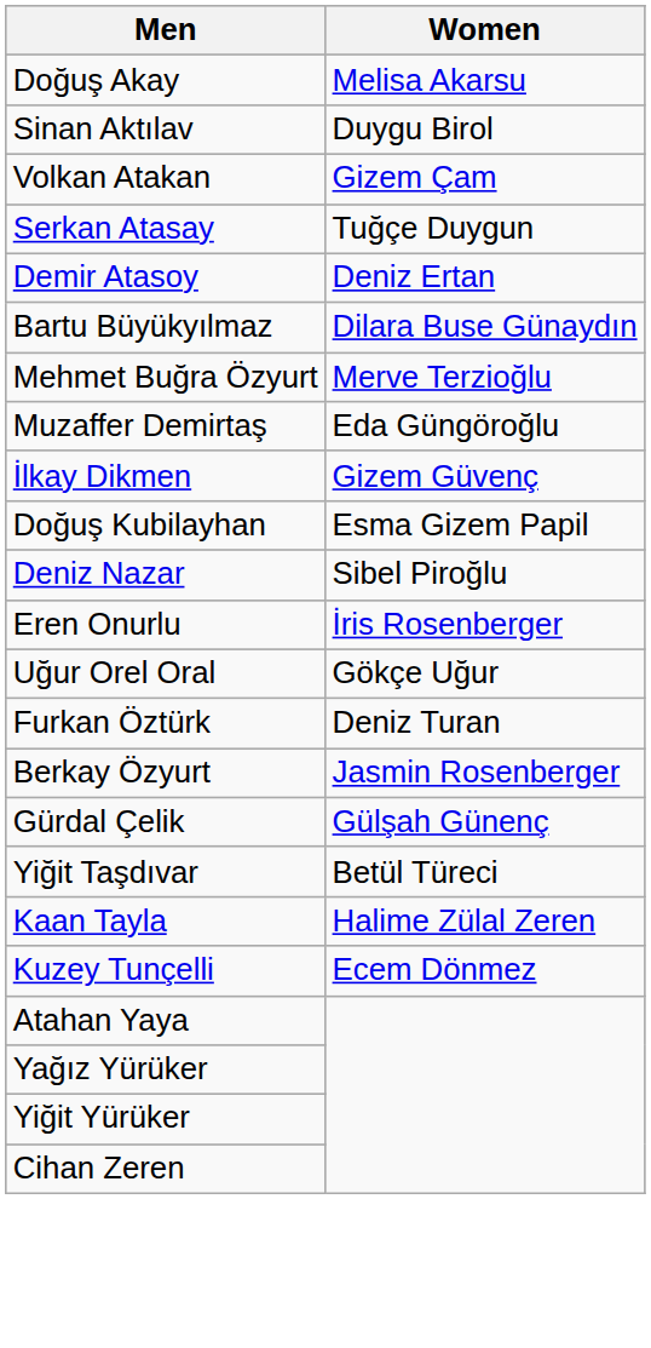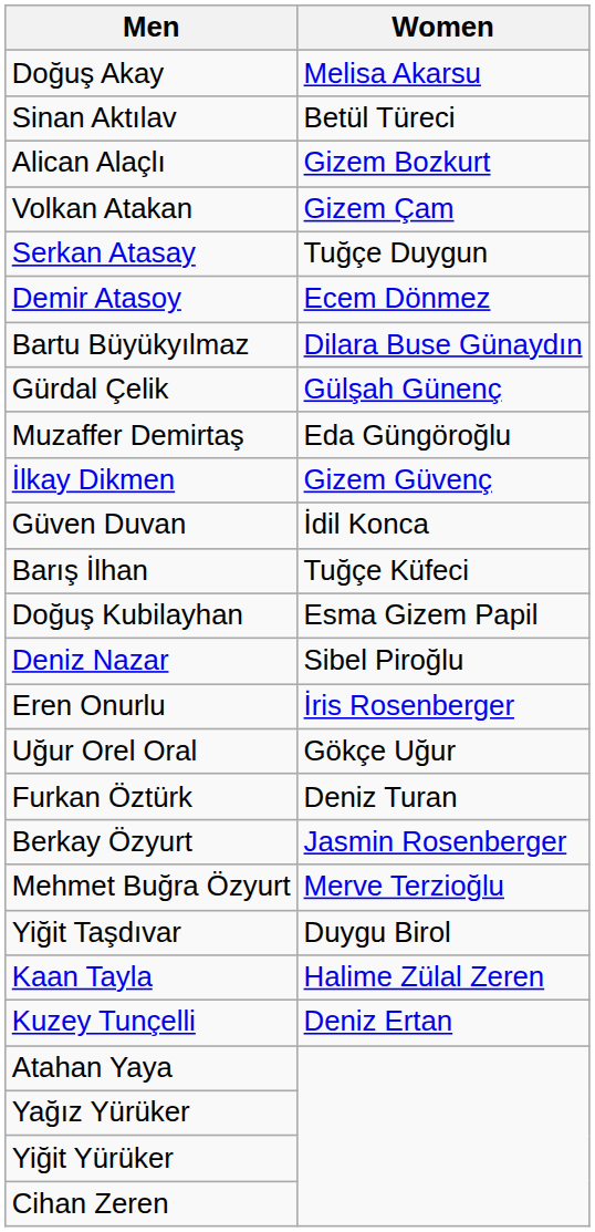 <table class=wikitable>
 <tr>
 <th>Men</th>
 <th>Women</th>
 </tr>
 <tr>
 <td>Doğuş Akay</td>
 <td><a href='#'>Melisa Akarsu</a></td>
 </tr>
 <tr>
 <td>Sinan Aktılav</td>
-<td>Duygu Birol</td>
+<td>Betül Türeci</td>
+</tr>
+<tr>
+<td>Alican  Alaçlı</td>
+<td><a href='#'>Gizem Bozkurt</a></td>
 </tr>
 <tr>
 <td>Volkan Atakan</td>
 <td><a href='#'>Gizem Çam</a></td>
 </tr>
 <tr>
 <td><a href='#'>Serkan Atasay</a></td>
 <td>Tuğçe Duygun</td>
 </tr>
 <tr>
 <td><a href='#'>Demir  Atasoy</a></td>
-<td><a href='#'>Deniz Ertan</a></td>
+<td><a href='#'>Ecem Dönmez</a></td>
 </tr>
 <tr>
 <td>Bartu Büyükyılmaz</td>
 <td><a href='#'>Dilara Buse Günaydın</a></td>
 </tr>
 <tr>
-<td>Mehmet Buğra Özyurt</td>
-<td><a href='#'>Merve Terzioğlu</a></td>
+<td>Gürdal Çelik</td>
+<td><a href='#'>Gülşah Günenç</a></td>
 </tr>
 <tr>
 <td>Muzaffer Demirtaş</td>
 <td>Eda Güngöroğlu</td>
 </tr>
 <tr>
 <td><a href='#'>İlkay Dikmen</a></td>
 <td><a href='#'>Gizem Güvenç</a></td>
+</tr>
+<tr>
+<td>Güven Duvan</td>
+<td>İdil Konca</td>
+</tr>
+<tr>
+<td>Barış  İlhan</td>
+<td>Tuğçe Küfeci</td>
 </tr>
 <tr>
 <td>Doğuş Kubilayhan</td>
 <td>Esma Gizem Papil</td>
 </tr>
 <tr>
 <td><a href='#'>Deniz  Nazar</a></td>
 <td>Sibel  Piroğlu</td>
 </tr>
 <tr>
 <td>Eren  Onurlu</td>
 <td><a href='#'>İris Rosenberger</a></td>
 </tr>
 <tr>
 <td>Uğur Orel Oral</td>
 <td>Gökçe Uğur</td>
 </tr>
 <tr>
 <td>Furkan Öztürk</td>
 <td>Deniz  Turan</td>
 </tr>
 <tr>
 <td>Berkay Özyurt</td>
 <td><a href='#'>Jasmin Rosenberger</a></td>
 </tr>
 <tr>
-<td>Gürdal Çelik</td>
-<td><a href='#'>Gülşah Günenç</a></td>
+<td>Mehmet Buğra Özyurt</td>
+<td><a href='#'>Merve Terzioğlu</a></td>
 </tr>
 <tr>
 <td>Yiğit Taşdıvar</td>
-<td>Betül Türeci</td>
+<td>Duygu Birol</td>
 </tr>
 <tr>
 <td><a href='#'>Kaan Tayla</a></td>
 <td><a href='#'>Halime Zülal Zeren</a></td>
 </tr>
 <tr>
 <td><a href='#'>Kuzey Tunçelli</a></td>
-<td><a href='#'>Ecem Dönmez</a></td>
+<td><a href='#'>Deniz Ertan</a></td>
 </tr>
 <tr>
 <td>Atahan Yaya</td>
 </tr>
 <tr>
 <td>Yağız Yürüker</td>
 </tr>
 <tr>
 <td>Yiğit  Yürüker</td>
 </tr>
 <tr>
 <td>Cihan Zeren</td>
 </tr>
 </table>
